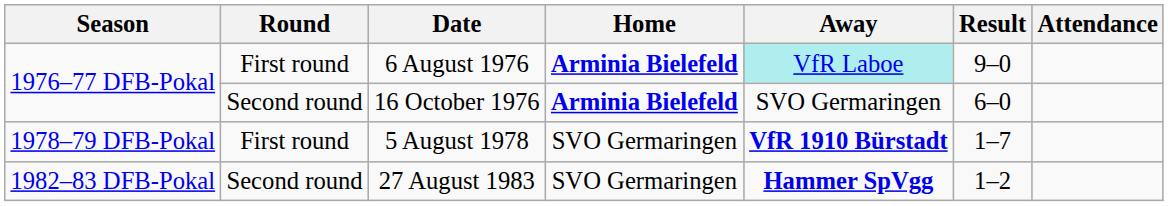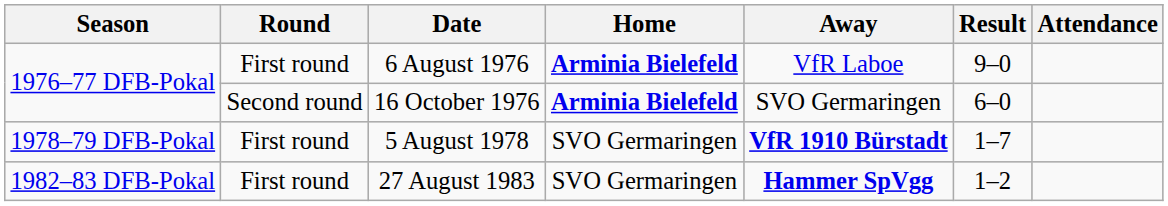 <table class="wikitable">
 <tr>
 <th>Season</th>
 <th>Round</th>
 <th>Date</th>
 <th>Home</th>
 <th>Away</th>
 <th>Result</th>
 <th>Attendance</th>
 </tr>
 <tr align="center">
 <td rowspan=2><a href='#'>1976–77 DFB-Pokal</a></td>
 <td>First round</td>
 <td>6 August 1976</td>
 <td><strong><a href='#'>Arminia Bielefeld</a></strong></td>
-<td style="background: paleturquoise;"><a href='#'>VfR Laboe</a></td>
+<td><a href='#'>VfR Laboe</a></td>
 <td>9–0</td>
 <td></td>
 </tr>
 <tr align="center">
 <td>Second round</td>
 <td>16 October 1976</td>
 <td><strong><a href='#'>Arminia Bielefeld</a></strong></td>
 <td>SVO Germaringen</td>
 <td>6–0</td>
 <td></td>
 </tr>
 <tr align="center">
 <td><a href='#'>1978–79 DFB-Pokal</a></td>
 <td>First round</td>
 <td>5 August 1978</td>
 <td>SVO Germaringen</td>
 <td><strong><a href='#'>VfR 1910 Bürstadt</a></strong></td>
 <td>1–7</td>
 <td></td>
 </tr>
 <tr align="center">
 <td><a href='#'>1982–83 DFB-Pokal</a></td>
-<td>Second round</td>
+<td>First round</td>
 <td>27 August 1983</td>
 <td>SVO Germaringen</td>
 <td><strong><a href='#'>Hammer SpVgg</a></strong></td>
 <td>1–2</td>
 <td></td>
 </tr>
 </table>
